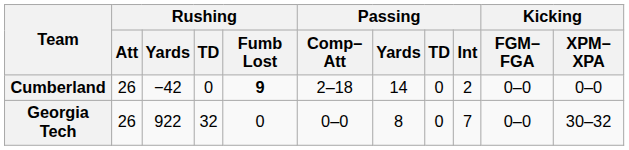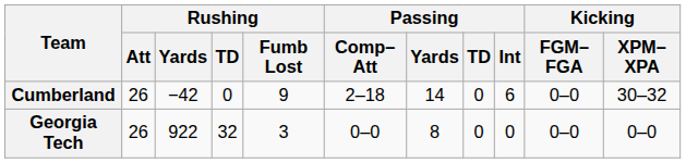 <table class=wikitable style="text-align:center;">
 <tr>
 <th rowspan=2>Team</th>
 <th colspan=4>Rushing</th>
 <th colspan=4>Passing</th>
 <th colspan=2>Kicking</th>
 </tr>
 <tr>
 <th>Att</th>
 <th>Yards</th>
 <th>TD</th>
 <th>Fumb Lost</th>
 <th>Comp–Att</th>
 <th>Yards</th>
 <th>TD</th>
 <th>Int</th>
 <th>FGM–FGA</th>
 <th>XPM–XPA</th>
 </tr>
 <tr>
 <th>Cumberland</th>
 <td>26</td>
 <td>−42</td>
 <td>0</td>
-<td><strong>9</strong></td>
+<td>9</td>
 <td>2–18</td>
 <td>14</td>
 <td>0</td>
-<td>2</td>
+<td>6</td>
 <td>0–0</td>
-<td>0–0</td>
+<td>30–32</td>
 </tr>
 <tr>
 <th>Georgia Tech</th>
 <td>26</td>
 <td>922</td>
 <td>32</td>
-<td>0</td>
+<td>3</td>
 <td>0–0</td>
 <td>8</td>
 <td>0</td>
-<td>7</td>
+<td>0</td>
 <td>0–0</td>
-<td>30–32</td>
+<td>0–0</td>
 </tr>
 </table>
